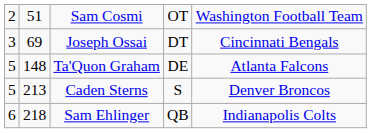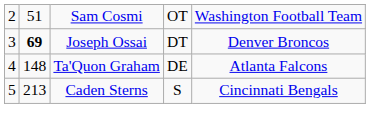 <table class="wikitable" style="text-align:center">
 <tr>
 <td>2</td>
 <td>51</td>
 <td><a href='#'>Sam Cosmi</a></td>
 <td>OT</td>
 <td><a href='#'>Washington Football Team</a></td>
 </tr>
 <tr>
 <td>3</td>
-<td>69</td>
+<td><strong>69</strong></td>
 <td><a href='#'>Joseph Ossai</a></td>
 <td>DT</td>
-<td><a href='#'>Cincinnati Bengals</a></td>
+<td><a href='#'>Denver Broncos</a></td>
 </tr>
 <tr>
-<td>5</td>
+<td>4</td>
 <td>148</td>
 <td><a href='#'>Ta'Quon Graham</a></td>
 <td>DE</td>
 <td><a href='#'>Atlanta Falcons</a></td>
 </tr>
 <tr>
 <td>5</td>
 <td>213</td>
 <td><a href='#'>Caden Sterns</a></td>
 <td>S</td>
-<td><a href='#'>Denver Broncos</a></td>
-</tr>
-<tr>
-<td>6</td>
-<td>218</td>
-<td><a href='#'>Sam Ehlinger</a></td>
-<td>QB</td>
-<td><a href='#'>Indianapolis Colts</a></td>
+<td><a href='#'>Cincinnati Bengals</a></td>
 </tr>
 </table>
